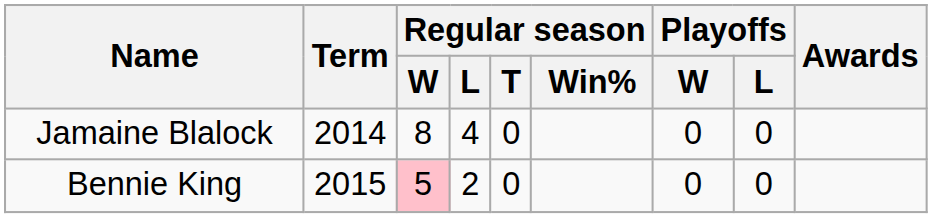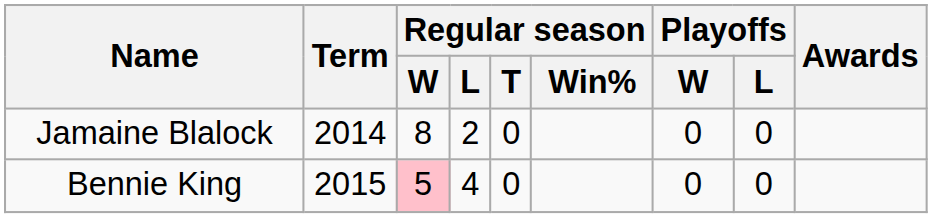 <table class="wikitable">
 <tr>
 <th rowspan="2" style="width:140px;">Name</th>
 <th rowspan="2">Term</th>
 <th colspan="4">Regular season</th>
 <th colspan="2">Playoffs</th>
 <th rowspan="2">Awards</th>
 </tr>
 <tr>
 <th>W</th>
 <th>L</th>
 <th>T</th>
 <th>Win%</th>
 <th>W</th>
 <th>L</th>
 </tr>
 <tr>
 <td style="text-align:center;">Jamaine Blalock</td>
 <td style="text-align:center;">2014</td>
 <td style="text-align:center;">8</td>
-<td style="text-align:center;">4</td>
+<td style="text-align:center;">2</td>
 <td style="text-align:center;">0</td>
 <td style="text-align:center;"></td>
 <td style="text-align:center;">0</td>
 <td style="text-align:center;">0</td>
 <td style="text-align:center;"></td>
 </tr>
 <tr>
 <td style="text-align:center;">Bennie King</td>
 <td style="text-align:center;">2015</td>
 <td style="background: pink; text-align:center;">5</td>
-<td style="text-align:center;">2</td>
+<td style="text-align:center;">4</td>
 <td style="text-align:center;">0</td>
 <td style="text-align:center;"></td>
 <td style="text-align:center;">0</td>
 <td style="text-align:center;">0</td>
 <td style="text-align:center;"></td>
 </tr>
 </table>
